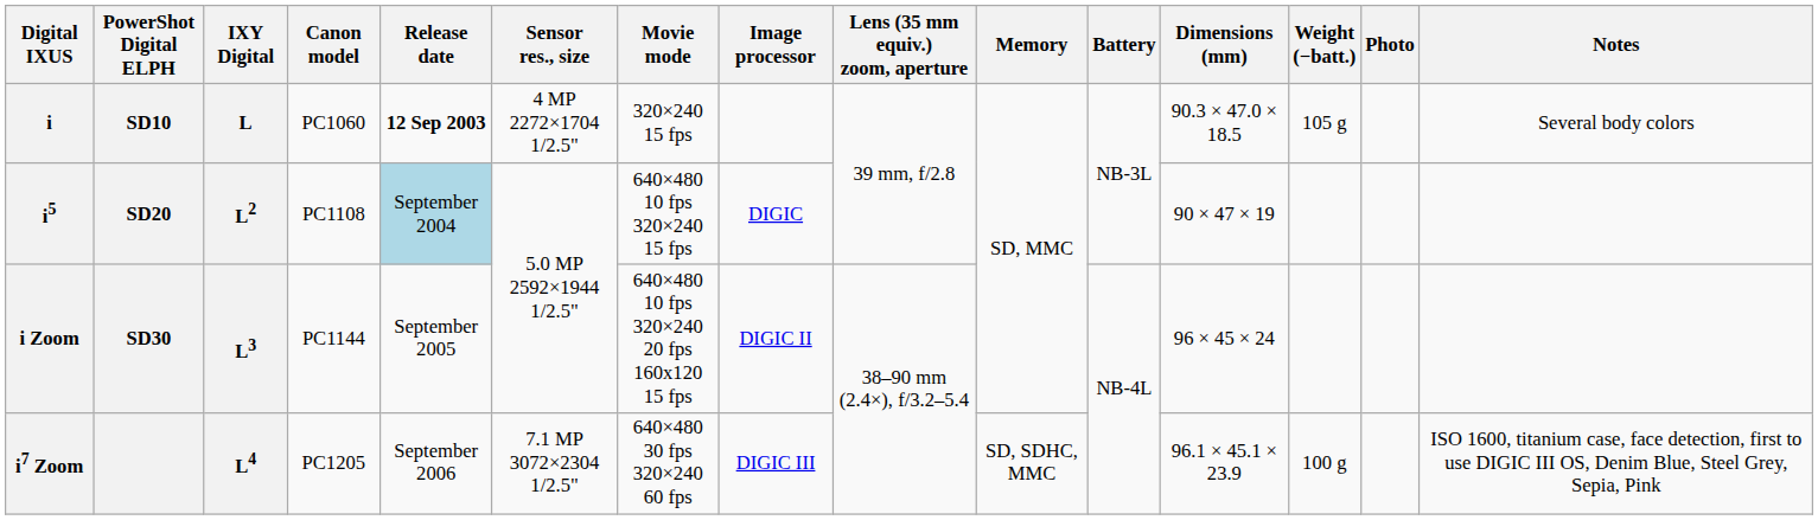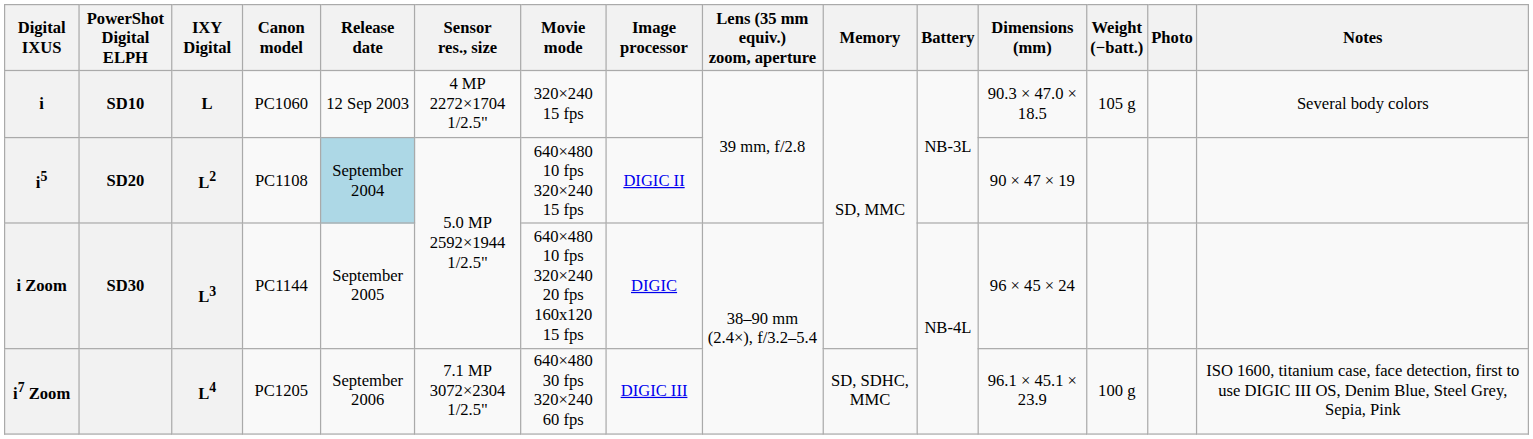 <table class="wikitable" style="font-size: 85%; text-align: center;">
 <tr>
 <th>Digital IXUS</th>
 <th>PowerShot<br>Digital ELPH</th>
 <th>IXY Digital</th>
 <th>Canon model</th>
 <th>Release date</th>
 <th>Sensor<br>res., size</th>
 <th>Movie mode</th>
 <th>Image processor</th>
 <th>Lens (35 mm equiv.)<br>zoom, aperture</th>
 <th>Memory</th>
 <th>Battery</th>
 <th>Dimensions (mm)</th>
 <th>Weight<br>(−batt.)</th>
 <th>Photo</th>
 <th>Notes</th>
 </tr>
 <tr>
 <th>i</th>
 <th>SD10</th>
 <th>L</th>
 <td>PC1060</td>
-<td><strong>12 Sep 2003</strong></td>
+<td>12 Sep 2003</td>
 <td>4 MP<br>2272×1704<br>1/2.5"</td>
 <td>320×240 15 fps</td>
 <td></td>
 <td rowspan=2>39 mm, f/2.8</td>
 <td rowspan=3>SD, MMC</td>
 <td rowspan=2>NB-3L</td>
 <td>90.3 × 47.0 × 18.5</td>
 <td>105 g</td>
 <td></td>
 <td>Several body colors</td>
 </tr>
 <tr>
 <th>i<sup>5</sup></th>
 <th>SD20</th>
 <th>L<sup>2</sup></th>
 <td>PC1108</td>
 <td style="background: lightblue;">September 2004</td>
 <td rowspan=2>5.0 MP 2592×1944<br>1/2.5"</td>
 <td>640×480 10 fps<br>320×240 15 fps</td>
-<td><a href='#'>DIGIC</a></td>
+<td><a href='#'>DIGIC II</a></td>
 <td>90 × 47 × 19</td>
 <td></td>
 <td></td>
 <td></td>
 </tr>
 <tr>
 <th>i Zoom</th>
 <th>SD30</th>
 <th><br>L<sup>3</sup></th>
 <td>PC1144</td>
 <td>September 2005</td>
 <td>640×480 10 fps<br>320×240 20 fps<br>160x120 15 fps</td>
-<td><a href='#'>DIGIC II</a></td>
+<td><a href='#'>DIGIC</a></td>
 <td rowspan=2>38–90 mm (2.4×), f/3.2–5.4</td>
 <td rowspan=2>NB-4L</td>
 <td>96 × 45 × 24</td>
 <td></td>
 <td></td>
 <td></td>
 </tr>
 <tr>
 <th>i<sup>7</sup> Zoom</th>
 <th></th>
 <th>L<sup>4</sup></th>
 <td>PC1205</td>
 <td>September 2006</td>
 <td>7.1 MP<br>3072×2304<br>1/2.5"</td>
 <td>640×480 30 fps<br>320×240 60 fps</td>
 <td><a href='#'>DIGIC III</a></td>
 <td>SD, SDHC, MMC</td>
 <td>96.1 × 45.1 × 23.9</td>
 <td>100 g</td>
 <td></td>
 <td>ISO 1600, titanium case, face detection, first to use DIGIC III OS, Denim Blue, Steel Grey, Sepia, Pink</td>
 </tr>
 </table>
